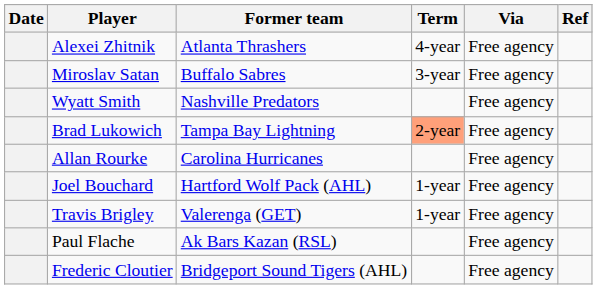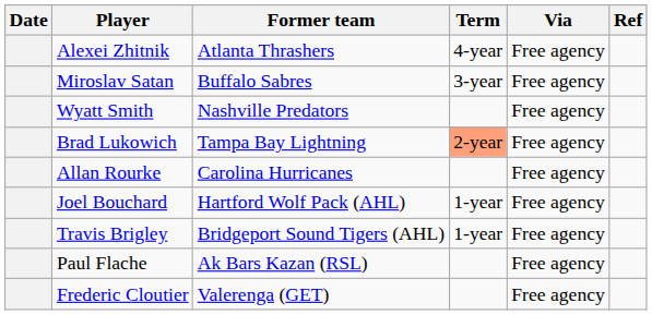 <table class="wikitable plainrowheaders">
 <tr style="background:#ddd; text-align:center;">
 <th>Date</th>
 <th>Player</th>
 <th>Former team</th>
 <th>Term</th>
 <th>Via</th>
 <th>Ref</th>
 </tr>
 <tr>
 <th scope="row"></th>
 <td><a href='#'>Alexei Zhitnik</a></td>
 <td><a href='#'>Atlanta Thrashers</a></td>
 <td>4-year</td>
 <td>Free agency</td>
 <td></td>
 </tr>
 <tr>
 <th scope="row"></th>
 <td><a href='#'>Miroslav Satan</a></td>
 <td><a href='#'>Buffalo Sabres</a></td>
 <td>3-year</td>
 <td>Free agency</td>
 <td></td>
 </tr>
 <tr>
 <th scope="row"></th>
 <td><a href='#'>Wyatt Smith</a></td>
 <td><a href='#'>Nashville Predators</a></td>
 <td></td>
 <td>Free agency</td>
 <td></td>
 </tr>
 <tr>
 <th scope="row"></th>
 <td><a href='#'>Brad Lukowich</a></td>
 <td><a href='#'>Tampa Bay Lightning</a></td>
 <td style="background: lightsalmon;">2-year</td>
 <td>Free agency</td>
 <td></td>
 </tr>
 <tr>
 <th scope="row"></th>
 <td><a href='#'>Allan Rourke</a></td>
 <td><a href='#'>Carolina Hurricanes</a></td>
 <td></td>
 <td>Free agency</td>
 <td></td>
 </tr>
 <tr>
 <th scope="row"></th>
 <td><a href='#'>Joel Bouchard</a></td>
 <td><a href='#'>Hartford Wolf Pack</a> (<a href='#'>AHL</a>)</td>
 <td>1-year</td>
 <td>Free agency</td>
 <td></td>
 </tr>
 <tr>
 <th scope="row"></th>
 <td><a href='#'>Travis Brigley</a></td>
-<td><a href='#'>Valerenga</a> (<a href='#'>GET</a>)</td>
+<td><a href='#'>Bridgeport Sound Tigers</a> (AHL)</td>
 <td>1-year</td>
 <td>Free agency</td>
 <td></td>
 </tr>
 <tr>
 <th scope="row"></th>
 <td>Paul Flache</td>
 <td><a href='#'>Ak Bars Kazan</a> (<a href='#'>RSL</a>)</td>
 <td></td>
 <td>Free agency</td>
 <td></td>
 </tr>
 <tr>
 <th scope="row"></th>
 <td><a href='#'>Frederic Cloutier</a></td>
-<td><a href='#'>Bridgeport Sound Tigers</a> (AHL)</td>
+<td><a href='#'>Valerenga</a> (<a href='#'>GET</a>)</td>
 <td></td>
 <td>Free agency</td>
 <td></td>
 </tr>
 </table>
